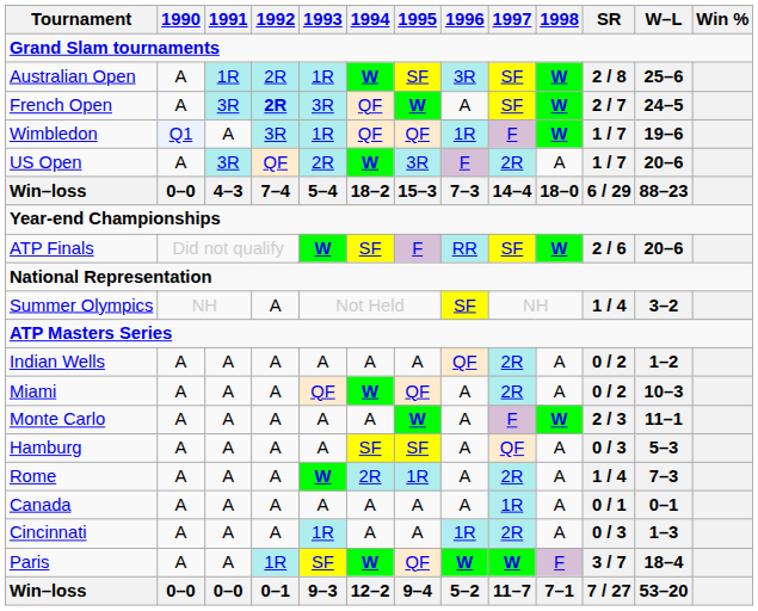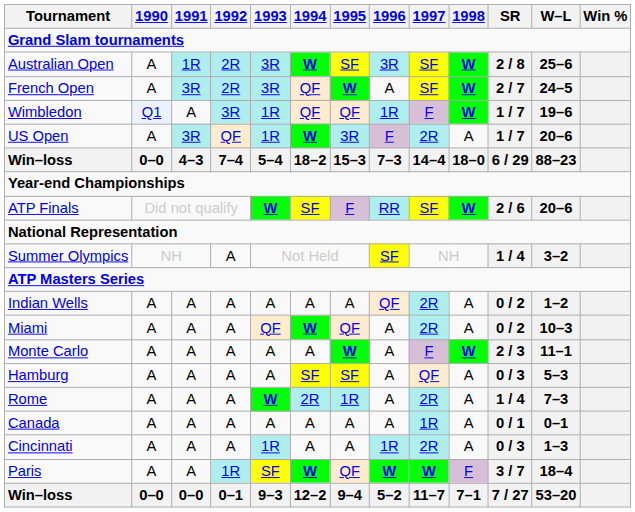 <table class=wikitable style=text-align:center;font-size:97%>
 <tr>
 <th>Tournament</th>
 <th><a href='#'>1990</a></th>
 <th><a href='#'>1991</a></th>
 <th><a href='#'>1992</a></th>
 <th><a href='#'>1993</a></th>
 <th><a href='#'>1994</a></th>
 <th><a href='#'>1995</a></th>
 <th><a href='#'>1996</a></th>
 <th><a href='#'>1997</a></th>
 <th><a href='#'>1998</a></th>
 <th>SR</th>
 <th>W–L</th>
 <th>Win %</th>
 </tr>
 <tr>
 <td colspan=23 align=left><strong><a href='#'>Grand Slam tournaments</a></strong></td>
 </tr>
 <tr>
 <td align=left><a href='#'>Australian Open</a></td>
 <td>A</td>
 <td bgcolor=afeeee><a href='#'>1R</a></td>
 <td bgcolor=afeeee><a href='#'>2R</a></td>
-<td bgcolor=afeeee><a href='#'>1R</a></td>
+<td bgcolor=afeeee><a href='#'>3R</a></td>
 <td bgcolor=lime><a href='#'><strong>W</strong></a></td>
 <td bgcolor=yellow><a href='#'>SF</a></td>
 <td bgcolor=afeeee><a href='#'>3R</a></td>
 <td bgcolor=yellow><a href='#'>SF</a></td>
 <td bgcolor=lime><a href='#'><strong>W</strong></a></td>
 <th>2 / 8</th>
 <th>25–6</th>
 <th></th>
 </tr>
 <tr>
 <td align=left><a href='#'>French Open</a></td>
 <td>A</td>
 <td bgcolor=afeeee><a href='#'>3R</a></td>
-<td bgcolor=afeeee><strong><a href='#'>2R</a></strong></td>
+<td bgcolor=afeeee><a href='#'>2R</a></td>
 <td bgcolor=afeeee><a href='#'>3R</a></td>
 <td bgcolor=ffebcd><a href='#'>QF</a></td>
 <td bgcolor=lime><a href='#'><strong>W</strong></a></td>
 <td>A</td>
 <td bgcolor=yellow><a href='#'>SF</a></td>
 <td bgcolor=lime><a href='#'><strong>W</strong></a></td>
 <th>2 / 7</th>
 <th>24–5</th>
 <th></th>
 </tr>
 <tr>
 <td align=left><a href='#'>Wimbledon</a></td>
 <td bgcolor=ecf2ff><a href='#'>Q1</a></td>
 <td>A</td>
 <td bgcolor=afeeee><a href='#'>3R</a></td>
 <td bgcolor=afeeee><a href='#'>1R</a></td>
 <td bgcolor=ffebcd><a href='#'>QF</a></td>
 <td bgcolor=ffebcd><a href='#'>QF</a></td>
 <td bgcolor=afeeee><a href='#'>1R</a></td>
 <td bgcolor=thistle><a href='#'>F</a></td>
 <td bgcolor=lime><a href='#'><strong>W</strong></a></td>
 <th>1 / 7</th>
 <th>19–6</th>
 <th></th>
 </tr>
 <tr>
 <td align=left><a href='#'>US Open</a></td>
 <td>A</td>
 <td bgcolor=afeeee><a href='#'>3R</a></td>
 <td bgcolor=ffebcd><a href='#'>QF</a></td>
-<td bgcolor=afeeee><a href='#'>2R</a></td>
+<td bgcolor=afeeee><a href='#'>1R</a></td>
 <td bgcolor=lime><a href='#'><strong>W</strong></a></td>
 <td bgcolor=afeeee><a href='#'>3R</a></td>
 <td bgcolor=thistle><a href='#'>F</a></td>
 <td bgcolor=afeeee><a href='#'>2R</a></td>
 <td>A</td>
 <th>1 / 7</th>
 <th>20–6</th>
 <th></th>
 </tr>
 <tr>
 <th style=text-align:left>Win–loss</th>
 <th>0–0</th>
 <th>4–3</th>
 <th>7–4</th>
 <th>5–4</th>
 <th>18–2</th>
 <th>15–3</th>
 <th>7–3</th>
 <th>14–4</th>
 <th>18–0</th>
 <th>6 / 29</th>
 <th>88–23</th>
 <th></th>
 </tr>
 <tr>
 <td colspan=23 align=left><strong>Year-end Championships</strong></td>
 </tr>
 <tr>
 <td align=left><a href='#'>ATP Finals</a></td>
 <td colspan=3 style=color:#cccccc>Did not qualify</td>
 <td bgcolor=lime><a href='#'><strong>W</strong></a></td>
 <td bgcolor=yellow><a href='#'>SF</a></td>
 <td bgcolor=thistle><a href='#'>F</a></td>
 <td bgcolor=afeeee><a href='#'>RR</a></td>
 <td bgcolor=yellow><a href='#'>SF</a></td>
 <td bgcolor=lime><a href='#'><strong>W</strong></a></td>
 <th>2 / 6</th>
 <th>20–6</th>
 <th></th>
 </tr>
 <tr>
 <td colspan=23 align=left><strong>National Representation</strong></td>
 </tr>
 <tr>
 <td align=left><a href='#'>Summer Olympics</a></td>
 <td colspan=2 style=color:#cccccc>NH</td>
 <td>A</td>
 <td colspan=3 style=color:#cccccc>Not Held</td>
 <td style=background:yellow><a href='#'>SF</a></td>
 <td colspan=2 style=color:#cccccc>NH</td>
 <th>1 / 4</th>
 <th>3–2</th>
 <th></th>
 </tr>
 <tr>
 <td colspan=23 align=left><strong><a href='#'>ATP Masters Series</a></strong></td>
 </tr>
 <tr>
 <td align=left><a href='#'>Indian Wells</a></td>
 <td>A</td>
 <td>A</td>
 <td>A</td>
 <td>A</td>
 <td>A</td>
 <td>A</td>
 <td bgcolor=ffebcd><a href='#'>QF</a></td>
 <td bgcolor=afeeee><a href='#'>2R</a></td>
 <td>A</td>
 <th>0 / 2</th>
 <th>1–2</th>
 <th></th>
 </tr>
 <tr>
 <td align=left><a href='#'>Miami</a></td>
 <td>A</td>
 <td>A</td>
 <td>A</td>
 <td bgcolor=ffebcd><a href='#'>QF</a></td>
 <td bgcolor=lime><a href='#'><strong>W</strong></a></td>
 <td bgcolor=ffebcd><a href='#'>QF</a></td>
 <td>A</td>
 <td bgcolor=afeeee><a href='#'>2R</a></td>
 <td>A</td>
 <th>0 / 2</th>
 <th>10–3</th>
 <th></th>
 </tr>
 <tr>
 <td align=left><a href='#'>Monte Carlo</a></td>
 <td>A</td>
 <td>A</td>
 <td>A</td>
 <td>A</td>
 <td>A</td>
 <td bgcolor=lime><a href='#'><strong>W</strong></a></td>
 <td>A</td>
 <td bgcolor=thistle><a href='#'>F</a></td>
 <td bgcolor=lime><a href='#'><strong>W</strong></a></td>
 <th>2 / 3</th>
 <th>11–1</th>
 <th></th>
 </tr>
 <tr>
 <td align=left><a href='#'>Hamburg</a></td>
 <td>A</td>
 <td>A</td>
 <td>A</td>
 <td>A</td>
 <td bgcolor=yellow><a href='#'>SF</a></td>
 <td bgcolor=yellow><a href='#'>SF</a></td>
 <td>A</td>
 <td bgcolor=ffebcd><a href='#'>QF</a></td>
 <td>A</td>
 <th>0 / 3</th>
 <th>5–3</th>
 <th></th>
 </tr>
 <tr>
 <td align=left><a href='#'>Rome</a></td>
 <td>A</td>
 <td>A</td>
 <td>A</td>
 <td bgcolor=lime><a href='#'><strong>W</strong></a></td>
 <td bgcolor=afeeee><a href='#'>2R</a></td>
 <td bgcolor=afeeee><a href='#'>1R</a></td>
 <td>A</td>
 <td bgcolor=afeeee><a href='#'>2R</a></td>
 <td>A</td>
 <th>1 / 4</th>
 <th>7–3</th>
 <th></th>
 </tr>
 <tr>
 <td align=left><a href='#'>Canada</a></td>
 <td>A</td>
 <td>A</td>
 <td>A</td>
 <td>A</td>
 <td>A</td>
 <td>A</td>
 <td>A</td>
 <td bgcolor=afeeee><a href='#'>1R</a></td>
 <td>A</td>
 <th>0 / 1</th>
 <th>0–1</th>
 <th></th>
 </tr>
 <tr>
 <td align=left><a href='#'>Cincinnati</a></td>
 <td>A</td>
 <td>A</td>
 <td>A</td>
 <td bgcolor=afeeee><a href='#'>1R</a></td>
 <td>A</td>
 <td>A</td>
 <td bgcolor=afeeee><a href='#'>1R</a></td>
 <td bgcolor=afeeee><a href='#'>2R</a></td>
 <td>A</td>
 <th>0 / 3</th>
 <th>1–3</th>
 <th></th>
 </tr>
 <tr>
 <td align=left><a href='#'>Paris</a></td>
 <td>A</td>
 <td>A</td>
 <td bgcolor=afeeee><a href='#'>1R</a></td>
 <td bgcolor=yellow><a href='#'>SF</a></td>
 <td bgcolor=lime><a href='#'><strong>W</strong></a></td>
 <td bgcolor=ffebcd><a href='#'>QF</a></td>
 <td bgcolor=lime><a href='#'><strong>W</strong></a></td>
 <td bgcolor=lime><a href='#'><strong>W</strong></a></td>
 <td bgcolor=thistle><a href='#'>F</a></td>
 <th>3 / 7</th>
 <th>18–4</th>
 <th></th>
 </tr>
 <tr>
 <th style=text-align:left>Win–loss</th>
 <th>0–0</th>
 <th>0–0</th>
 <th>0–1</th>
 <th>9–3</th>
 <th>12–2</th>
 <th>9–4</th>
 <th>5–2</th>
 <th>11–7</th>
 <th>7–1</th>
 <th>7 / 27</th>
 <th>53–20</th>
 <th></th>
 </tr>
 </table>
